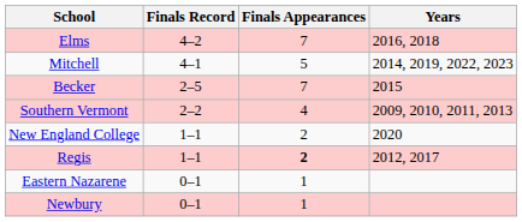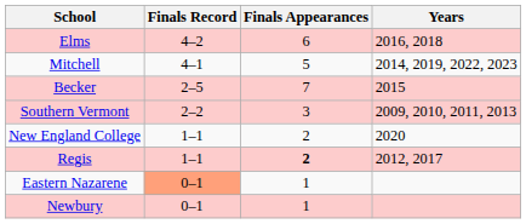 <table class="wikitable sortable" style="text-align:center;">
 <tr>
 <th>School</th>
 <th>Finals Record</th>
 <th>Finals Appearances</th>
 <th class=unsortable>Years</th>
 </tr>
 <tr bgcolor=#fdcccc>
 <td><a href='#'>Elms</a></td>
 <td>4–2</td>
-<td>7</td>
+<td>6</td>
 <td align=left>2016, 2018</td>
 </tr>
 <tr>
 <td><a href='#'>Mitchell</a></td>
 <td>4–1</td>
 <td>5</td>
 <td align=left>2014, 2019, 2022, 2023</td>
 </tr>
 <tr bgcolor=#fdcccc>
 <td><a href='#'>Becker</a></td>
 <td>2–5</td>
 <td>7</td>
 <td align=left>2015</td>
 </tr>
 <tr bgcolor=#fdcccc>
 <td><a href='#'>Southern Vermont</a></td>
 <td>2–2</td>
-<td>4</td>
+<td>3</td>
 <td align=left>2009, 2010, 2011, 2013</td>
 </tr>
 <tr>
 <td><a href='#'>New England College</a></td>
 <td>1–1</td>
 <td>2</td>
 <td align=left>2020</td>
 </tr>
 <tr bgcolor=#fdcccc>
 <td><a href='#'>Regis</a></td>
 <td>1–1</td>
 <td><strong>2</strong></td>
 <td align=left>2012, 2017</td>
 </tr>
 <tr>
 <td><a href='#'>Eastern Nazarene</a></td>
-<td>0–1</td>
+<td style="background: lightsalmon;">0–1</td>
 <td>1</td>
 <td align=left></td>
 </tr>
 <tr bgcolor=#fdcccc>
 <td><a href='#'>Newbury</a></td>
 <td>0–1</td>
 <td>1</td>
 <td align=left></td>
 </tr>
 </table>
